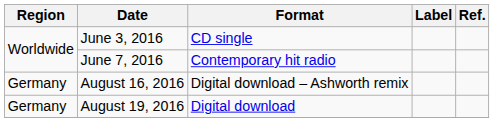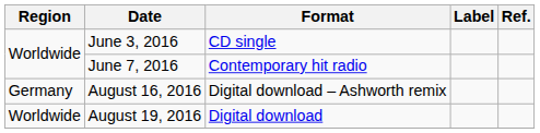 <table class="wikitable">
 <tr>
 <th scope="col">Region</th>
 <th scope="col">Date</th>
 <th scope="col">Format</th>
 <th scope="col">Label</th>
 <th scope="col">Ref.</th>
 </tr>
 <tr>
 <td rowspan="2">Worldwide</td>
 <td>June 3, 2016</td>
 <td><a href='#'>CD single</a></td>
 <td></td>
 <td></td>
 </tr>
 <tr>
 <td>June 7, 2016</td>
 <td><a href='#'>Contemporary hit radio</a></td>
 <td></td>
 <td></td>
 </tr>
 <tr>
 <td>Germany</td>
 <td>August 16, 2016</td>
 <td>Digital download – Ashworth remix</td>
 <td></td>
 <td></td>
 </tr>
 <tr>
-<td>Germany</td>
+<td>Worldwide</td>
 <td>August 19, 2016</td>
 <td><a href='#'>Digital download</a></td>
 <td></td>
 <td></td>
 </tr>
 <tr>
 </tr>
 </table>
